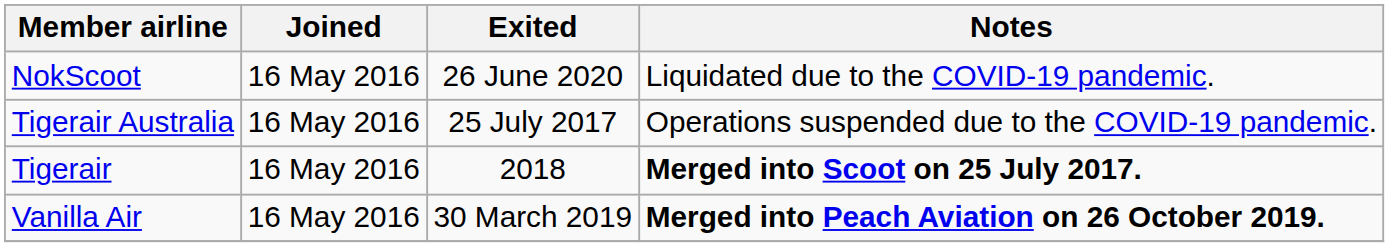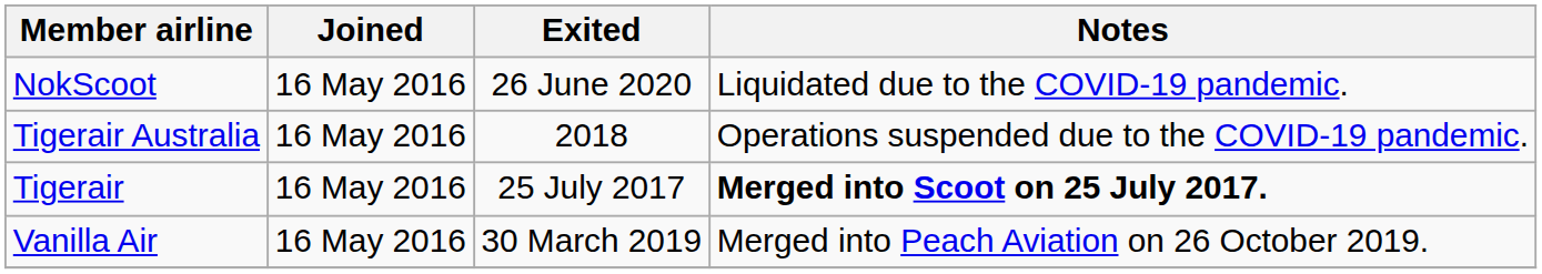 <table class="wikitable" style="border-collapse:collapse">
 <tr>
 <th>Member airline</th>
 <th>Joined</th>
 <th>Exited</th>
 <th>Notes</th>
 </tr>
 <tr>
 <td> <a href='#'>NokScoot</a></td>
 <td align=center>16 May 2016</td>
 <td align=center>26 June 2020</td>
 <td>Liquidated due to the <a href='#'>COVID-19 pandemic</a>.</td>
 </tr>
 <tr>
 <td> <a href='#'>Tigerair Australia</a></td>
 <td align=center>16 May 2016</td>
-<td align=center>25 July 2017</td>
+<td align=center>2018</td>
 <td>Operations suspended due to the <a href='#'>COVID-19 pandemic</a>.</td>
 </tr>
 <tr>
 <td> <a href='#'>Tigerair</a></td>
 <td align=center>16 May 2016</td>
-<td align=center>2018</td>
+<td align=center>25 July 2017</td>
 <td><strong>Merged into <a href='#'>Scoot</a> on 25 July 2017.</strong></td>
 </tr>
 <tr>
 <td> <a href='#'>Vanilla Air</a></td>
 <td align=center>16 May 2016</td>
 <td align=center>30 March 2019</td>
-<td><strong>Merged into <a href='#'>Peach Aviation</a> on 26 October 2019.</strong></td>
+<td>Merged into <a href='#'>Peach Aviation</a> on 26 October 2019.</td>
 </tr>
 <tr>
 </tr>
 </table>
